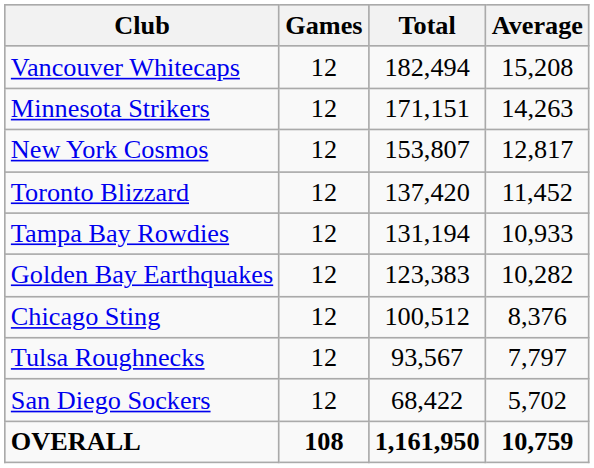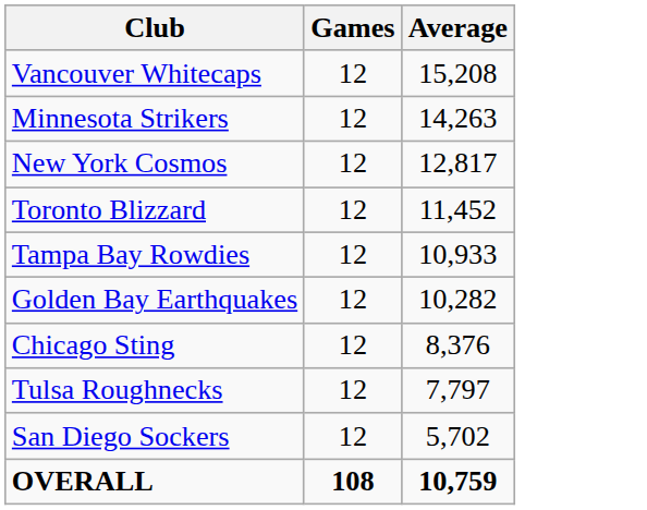 <table class="wikitable" style="font-size:100%">
 <tr>
 <th>Club</th>
 <th>Games</th>
-<th>Total</th>
 <th>Average</th>
 </tr>
 <tr>
 <td><a href='#'>Vancouver Whitecaps</a></td>
 <td align=center>12</td>
-<td align=center>182,494</td>
 <td align=center>15,208</td>
 </tr>
 <tr>
 <td><a href='#'>Minnesota Strikers</a></td>
 <td align=center>12</td>
-<td align=center>171,151</td>
 <td align=center>14,263</td>
 </tr>
 <tr>
 <td><a href='#'>New York Cosmos</a></td>
 <td align=center>12</td>
-<td align=center>153,807</td>
 <td align=center>12,817</td>
 </tr>
 <tr>
 <td><a href='#'>Toronto Blizzard</a></td>
 <td align=center>12</td>
-<td align=center>137,420</td>
 <td align=center>11,452</td>
 </tr>
 <tr>
 <td><a href='#'>Tampa Bay Rowdies</a></td>
 <td align=center>12</td>
-<td align=center>131,194</td>
 <td align=center>10,933</td>
 </tr>
 <tr>
 <td><a href='#'>Golden Bay Earthquakes</a></td>
 <td align=center>12</td>
-<td align=center>123,383</td>
 <td align=center>10,282</td>
 </tr>
 <tr>
 <td><a href='#'>Chicago Sting</a></td>
 <td align=center>12</td>
-<td align=center>100,512</td>
 <td align=center>8,376</td>
 </tr>
 <tr>
 <td><a href='#'>Tulsa Roughnecks</a></td>
 <td align=center>12</td>
-<td align=center>93,567</td>
 <td align=center>7,797</td>
 </tr>
 <tr>
 <td><a href='#'>San Diego Sockers</a></td>
 <td align=center>12</td>
-<td align=center>68,422</td>
 <td align=center>5,702</td>
 </tr>
 <tr>
 <td><strong>OVERALL</strong></td>
 <td align=center><strong>108</strong></td>
-<td align=center><strong>1,161,950</strong></td>
 <td align=center><strong>10,759</strong></td>
 </tr>
 </table>
